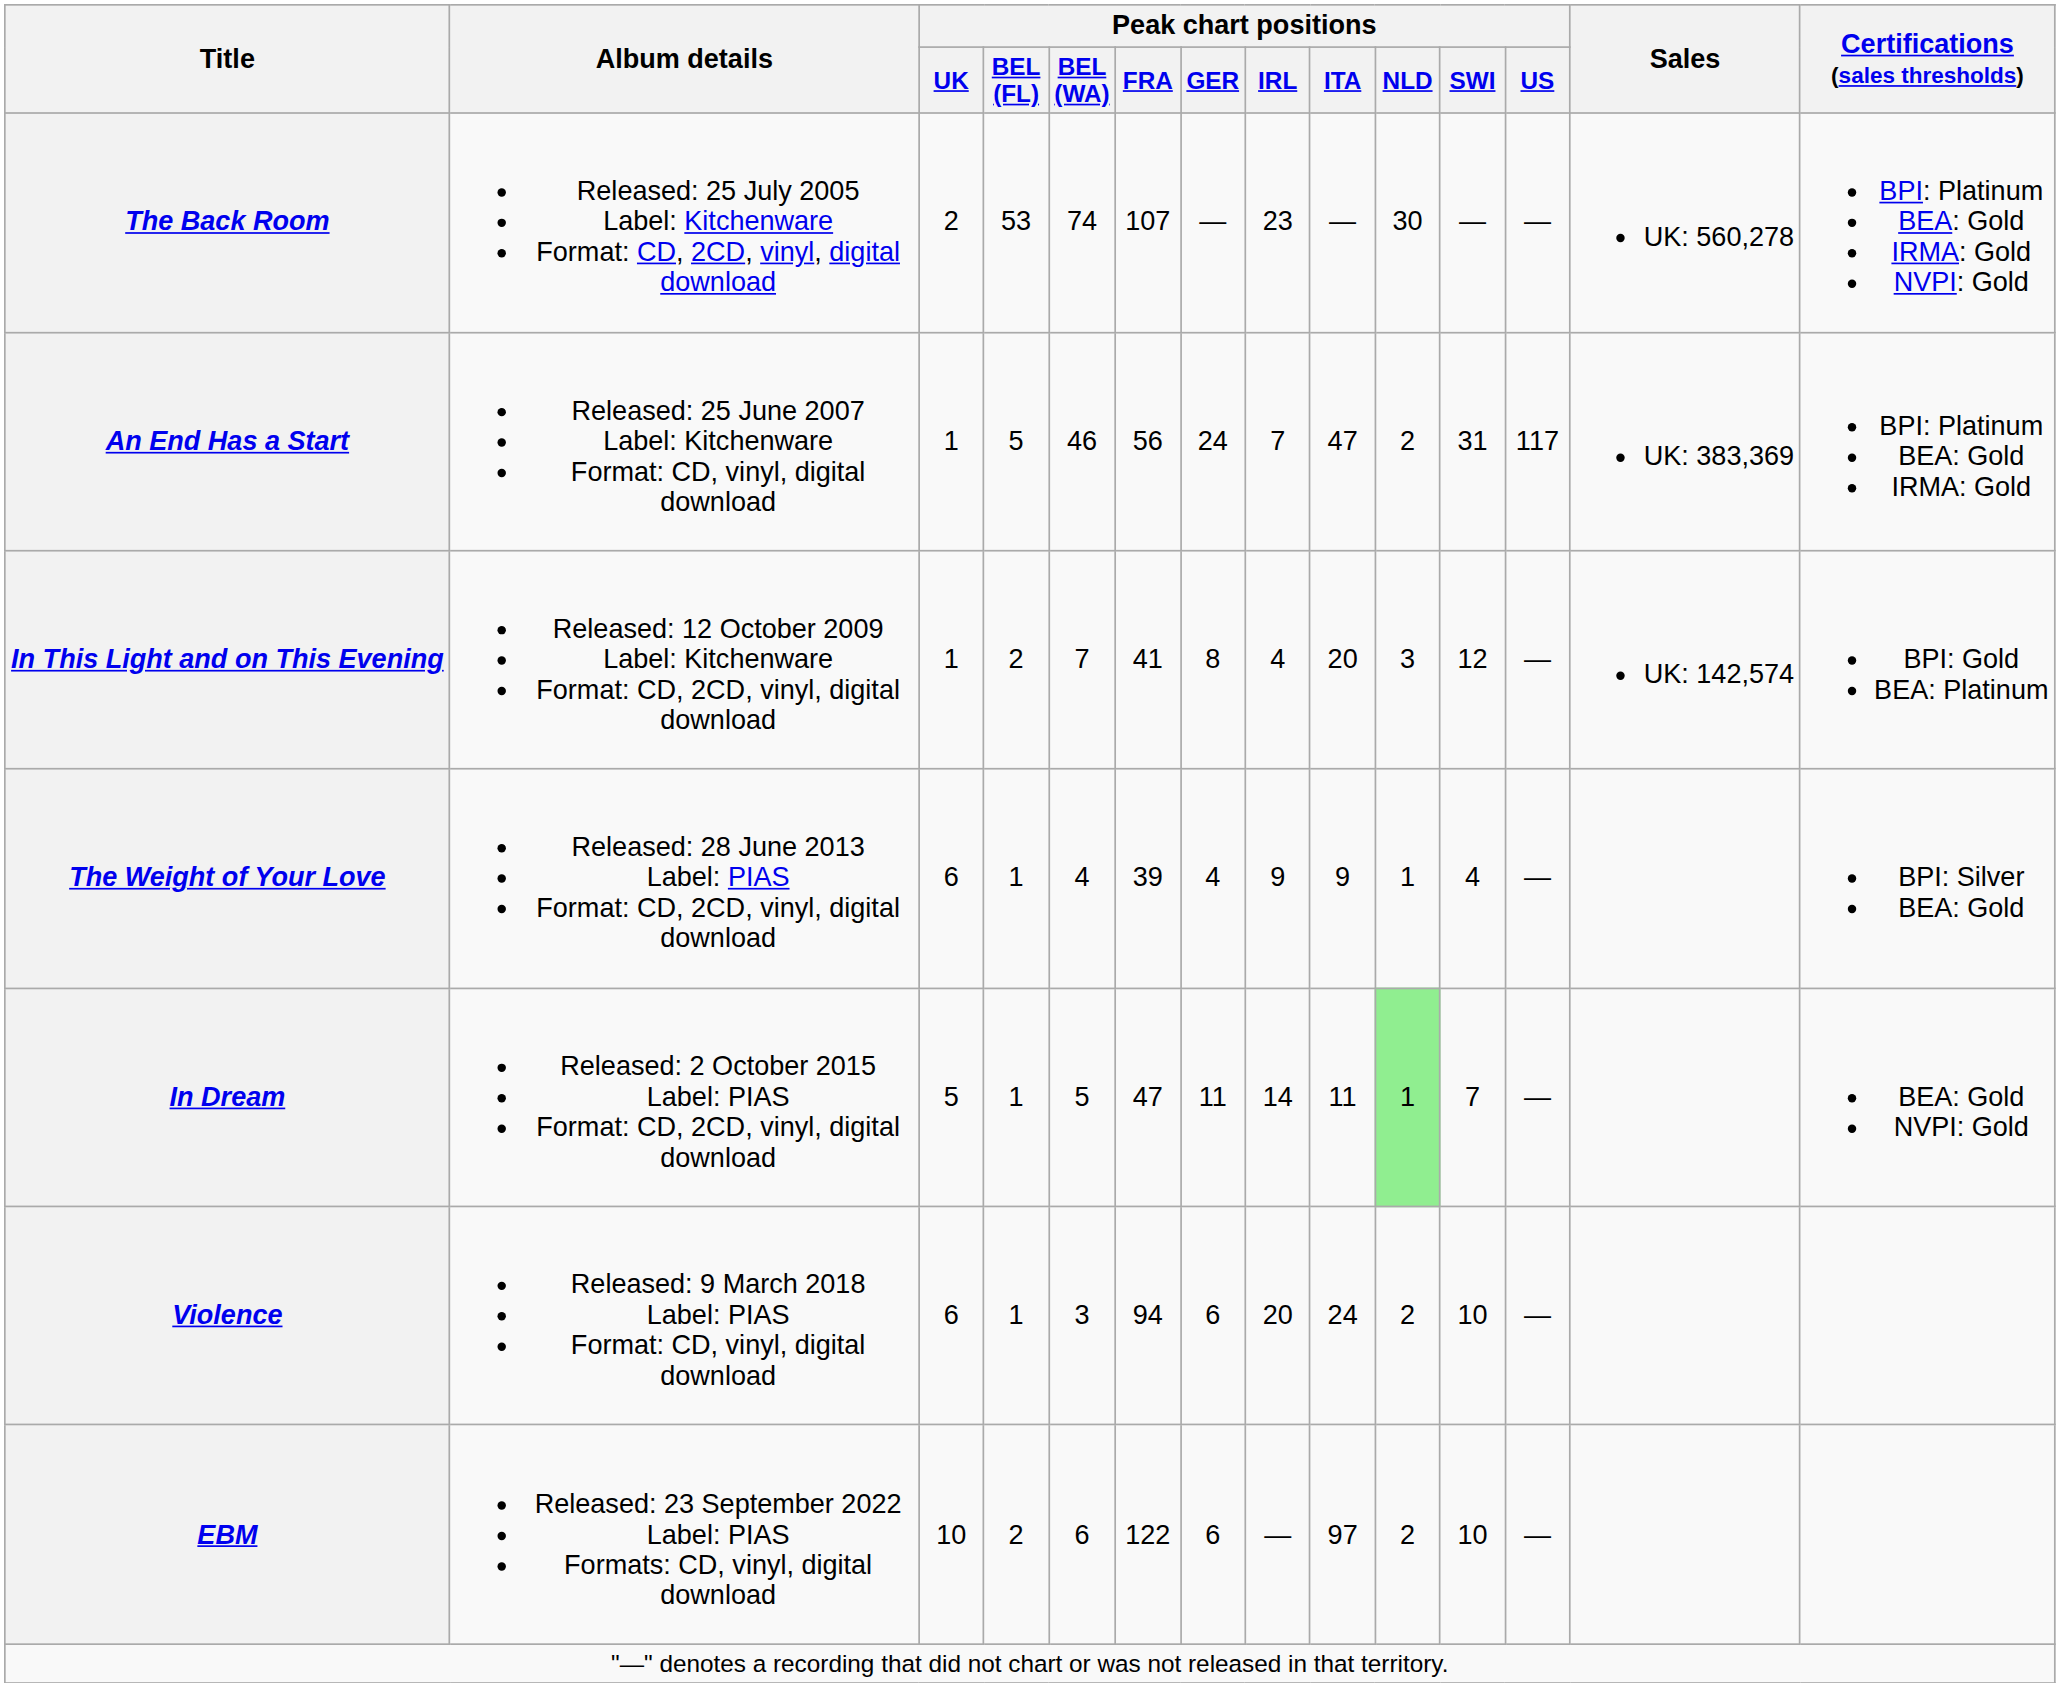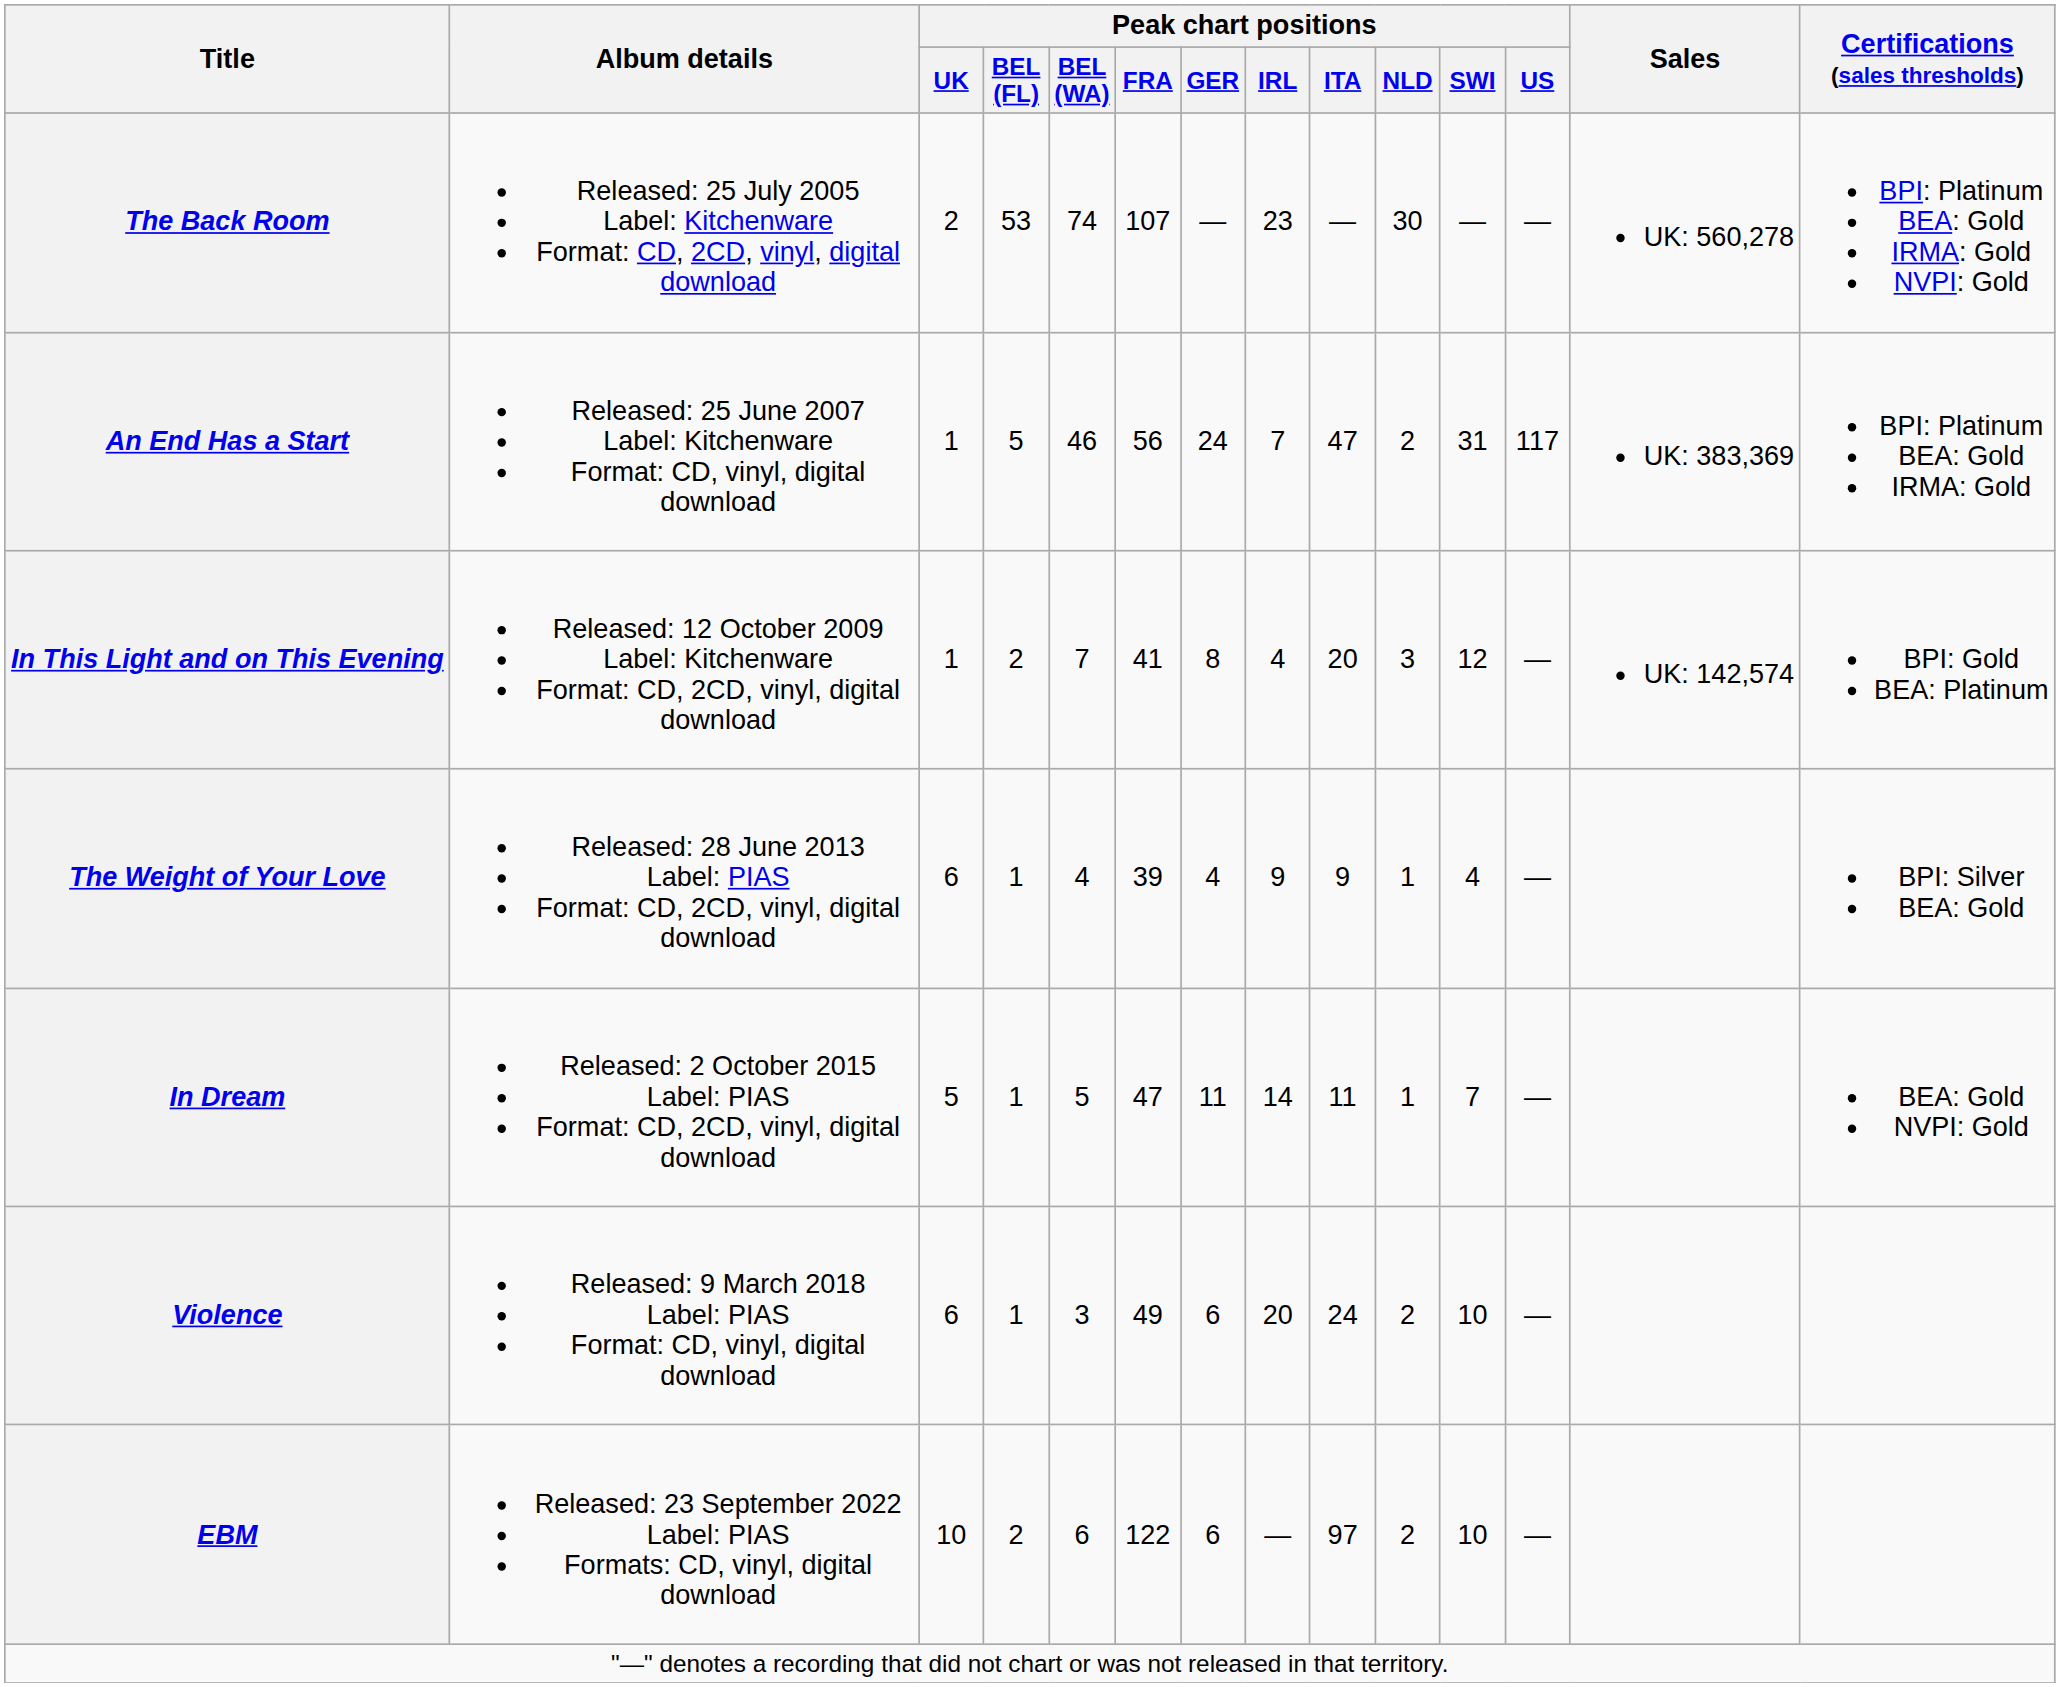 <table class="wikitable plainrowheaders" style="text-align:center;" border="1">
 <tr>
 <th scope="col" rowspan="2">Title</th>
 <th scope="col" rowspan="2" width="270">Album details</th>
 <th scope="col" colspan="10">Peak chart positions</th>
 <th scope="col" rowspan="2">Sales</th>
 <th scope="col" rowspan="2"><a href='#'>Certifications</a><br><small>(<a href='#'>sales thresholds</a>)</small></th>
 </tr>
 <tr>
 <th scope="col" style="width:2.2em;font-size:90%;"><a href='#'>UK</a><br></th>
 <th scope="col" style="width:2.2em;font-size:90%;"><a href='#'>BEL<br>(FL)</a><br></th>
 <th scope="col" style="width:2.2em;font-size:90%;"><a href='#'>BEL<br>(WA)</a><br></th>
 <th scope="col" style="width:2.2em;font-size:90%;"><a href='#'>FRA</a><br></th>
 <th scope="col" style="width:2.2em;font-size:90%;"><a href='#'>GER</a><br></th>
 <th scope="col" style="width:2.2em;font-size:90%;"><a href='#'>IRL</a><br></th>
 <th scope="col" style="width:2.2em;font-size:90%;"><a href='#'>ITA</a><br></th>
 <th scope="col" style="width:2.2em;font-size:90%;"><a href='#'>NLD</a><br></th>
 <th scope="col" style="width:2.2em;font-size:90%;"><a href='#'>SWI</a><br></th>
 <th scope="col" style="width:2.2em;font-size:90%;"><a href='#'>US</a><br></th>
 </tr>
 <tr>
 <th scope="row"><em><a href='#'>The Back Room</a></em></th>
 <td><br><ul><li>Released: 25 July 2005</li><li>Label: <a href='#'>Kitchenware</a></li><li>Format: <a href='#'>CD</a>, <a href='#'>2CD</a>, <a href='#'>vinyl</a>, <a href='#'>digital download</a></li></ul></td>
 <td>2</td>
 <td>53</td>
 <td>74</td>
 <td>107</td>
 <td>—</td>
 <td>23</td>
 <td>—</td>
 <td>30</td>
 <td>—</td>
 <td>—</td>
 <td><br><ul><li>UK: 560,278</li></ul></td>
 <td><br><ul><li><a href='#'>BPI</a>: Platinum</li><li><a href='#'>BEA</a>: Gold</li><li><a href='#'>IRMA</a>: Gold</li><li><a href='#'>NVPI</a>: Gold</li></ul></td>
 </tr>
 <tr>
 <th scope="row"><em><a href='#'>An End Has a Start</a></em></th>
 <td><br><ul><li>Released: 25 June 2007</li><li>Label: Kitchenware</li><li>Format: CD, vinyl, digital download</li></ul></td>
 <td>1</td>
 <td>5</td>
 <td>46</td>
 <td>56</td>
 <td>24</td>
 <td>7</td>
 <td>47</td>
 <td>2</td>
 <td>31</td>
 <td>117</td>
 <td><br><ul><li>UK: 383,369</li></ul></td>
 <td><br><ul><li>BPI: Platinum</li><li>BEA: Gold</li><li>IRMA: Gold</li></ul></td>
 </tr>
 <tr>
 <th scope="row"><em><a href='#'>In This Light and on This Evening</a></em></th>
 <td><br><ul><li>Released: 12 October 2009</li><li>Label: Kitchenware</li><li>Format: CD, 2CD, vinyl, digital download</li></ul></td>
 <td>1</td>
 <td>2</td>
 <td>7</td>
 <td>41</td>
 <td>8</td>
 <td>4</td>
 <td>20</td>
 <td>3</td>
 <td>12</td>
 <td>—</td>
 <td><br><ul><li>UK: 142,574</li></ul></td>
 <td><br><ul><li>BPI: Gold</li><li>BEA: Platinum</li></ul></td>
 </tr>
 <tr>
 <th scope="row"><em><a href='#'>The Weight of Your Love</a></em></th>
 <td><br><ul><li>Released: 28 June 2013</li><li>Label: <a href='#'>PIAS</a></li><li>Format: CD, 2CD, vinyl, digital download</li></ul></td>
 <td>6</td>
 <td>1</td>
 <td>4</td>
 <td>39</td>
 <td>4</td>
 <td>9</td>
 <td>9</td>
 <td>1</td>
 <td>4</td>
 <td>—</td>
 <td></td>
 <td><br><ul><li>BPI: Silver</li><li>BEA: Gold</li></ul></td>
 </tr>
 <tr>
 <th scope="row"><em><a href='#'>In Dream</a></em></th>
 <td><br><ul><li>Released: 2 October 2015</li><li>Label: PIAS</li><li>Format: CD, 2CD, vinyl, digital download</li></ul></td>
 <td>5</td>
 <td>1</td>
 <td>5</td>
 <td>47</td>
 <td>11</td>
 <td>14</td>
 <td>11</td>
-<td style="background: lightgreen;">1</td>
+<td>1</td>
 <td>7</td>
 <td>—</td>
 <td></td>
 <td><br><ul><li>BEA: Gold</li><li>NVPI: Gold</li></ul></td>
 </tr>
 <tr>
 <th scope="row"><em><a href='#'>Violence</a></em></th>
 <td><br><ul><li>Released: 9 March 2018</li><li>Label: PIAS</li><li>Format: CD, vinyl, digital download</li></ul></td>
 <td>6</td>
 <td>1</td>
 <td>3</td>
-<td>94</td>
+<td>49</td>
 <td>6</td>
 <td>20</td>
 <td>24</td>
 <td>2</td>
 <td>10</td>
 <td>—</td>
 <td></td>
 <td></td>
 </tr>
 <tr>
 <th scope="row"><em><a href='#'>EBM</a></em></th>
 <td><br><ul><li>Released: 23 September 2022</li><li>Label: PIAS</li><li>Formats: CD, vinyl, digital download</li></ul></td>
 <td>10</td>
 <td>2</td>
 <td>6</td>
 <td>122</td>
 <td>6</td>
 <td>—</td>
 <td>97</td>
 <td>2</td>
 <td>10</td>
 <td>—</td>
 <td></td>
 <td></td>
 </tr>
 <tr>
 <td colspan="18" style="font-size:90%">"—" denotes a recording that did not chart or was not released in that territory.</td>
 </tr>
 </table>
